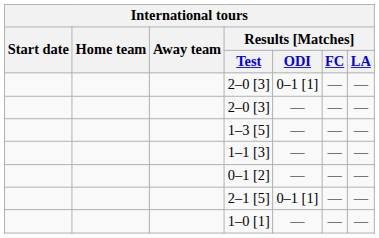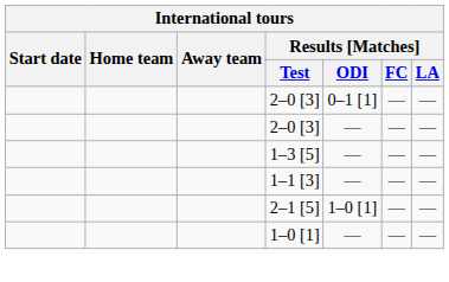 <table class="wikitable">
 <tr>
 <th colspan="7">International tours</th>
 </tr>
 <tr>
 <th rowspan="2">Start date</th>
 <th rowspan="2">Home team</th>
 <th rowspan="2">Away team</th>
 <th colspan="4">Results [Matches]</th>
 </tr>
 <tr>
 <th><a href='#'>Test</a></th>
 <th><a href='#'>ODI</a></th>
 <th><a href='#'>FC</a></th>
 <th><a href='#'>LA</a></th>
 </tr>
 <tr>
 <td><a href='#'></a></td>
 <td></td>
 <td></td>
 <td>2–0 [3]</td>
 <td>0–1 [1]</td>
 <td ; style="text-align:center">—</td>
 <td ; style="text-align:center">—</td>
 </tr>
 <tr>
 <td><a href='#'></a></td>
 <td></td>
 <td></td>
 <td>2–0 [3]</td>
 <td ; style="text-align:center">—</td>
 <td ; style="text-align:center">—</td>
 <td ; style="text-align:center">—</td>
 </tr>
 <tr>
 <td><a href='#'></a></td>
 <td></td>
 <td></td>
 <td>1–3 [5]</td>
 <td ; style="text-align:center">—</td>
 <td ; style="text-align:center">—</td>
 <td ; style="text-align:center">—</td>
 </tr>
 <tr>
 <td><a href='#'></a></td>
 <td></td>
 <td></td>
 <td>1–1 [3]</td>
 <td ; style="text-align:center">—</td>
 <td ; style="text-align:center">—</td>
 <td ; style="text-align:center">—</td>
 </tr>
 <tr>
 <td><a href='#'></a></td>
 <td></td>
 <td></td>
-<td>0–1 [2]</td>
-<td ; style="text-align:center">—</td>
-<td ; style="text-align:center">—</td>
-<td ; style="text-align:center">—</td>
-</tr>
-<tr>
-<td><a href='#'></a></td>
-<td></td>
-<td></td>
 <td>2–1 [5]</td>
-<td>0–1 [1]</td>
+<td>1–0 [1]</td>
 <td ; style="text-align:center">—</td>
 <td ; style="text-align:center">—</td>
 </tr>
 <tr>
 <td><a href='#'></a></td>
 <td></td>
 <td></td>
 <td>1–0 [1]</td>
 <td ; style="text-align:center">—</td>
 <td ; style="text-align:center">—</td>
 <td ; style="text-align:center">—</td>
 </tr>
 </table>
